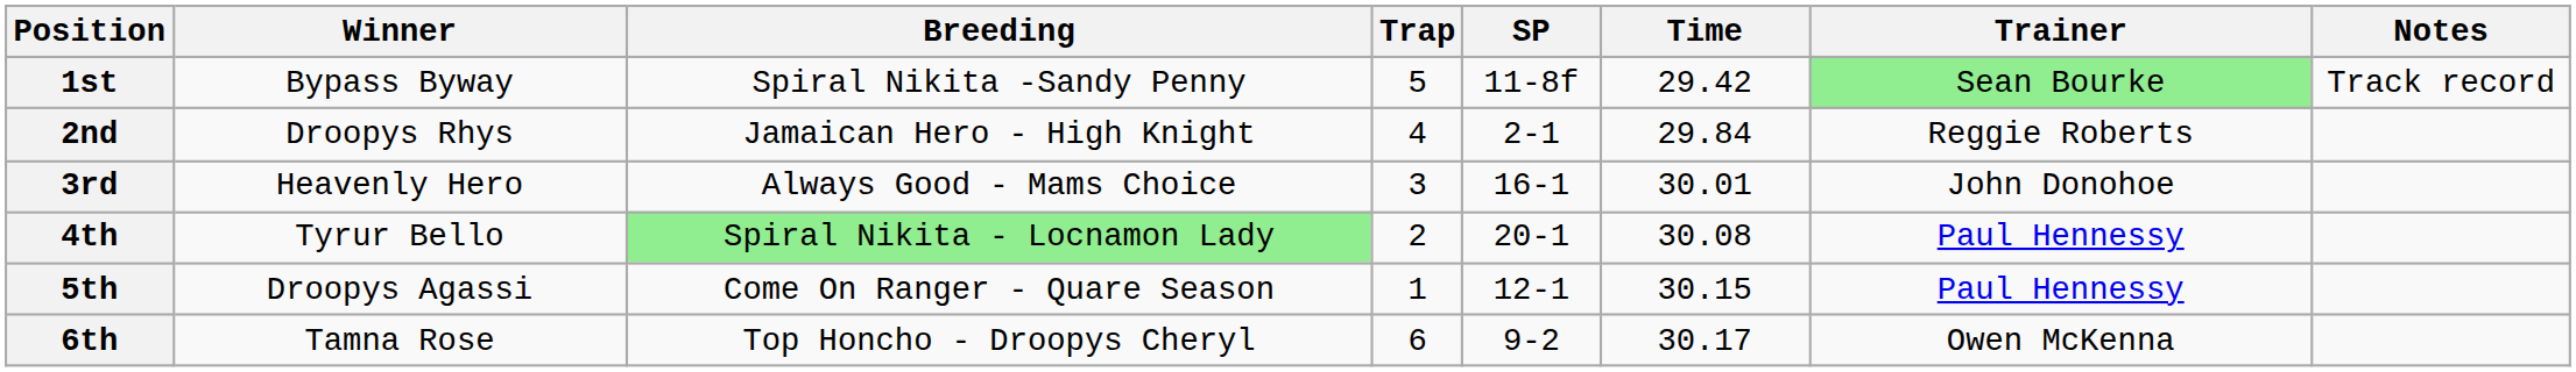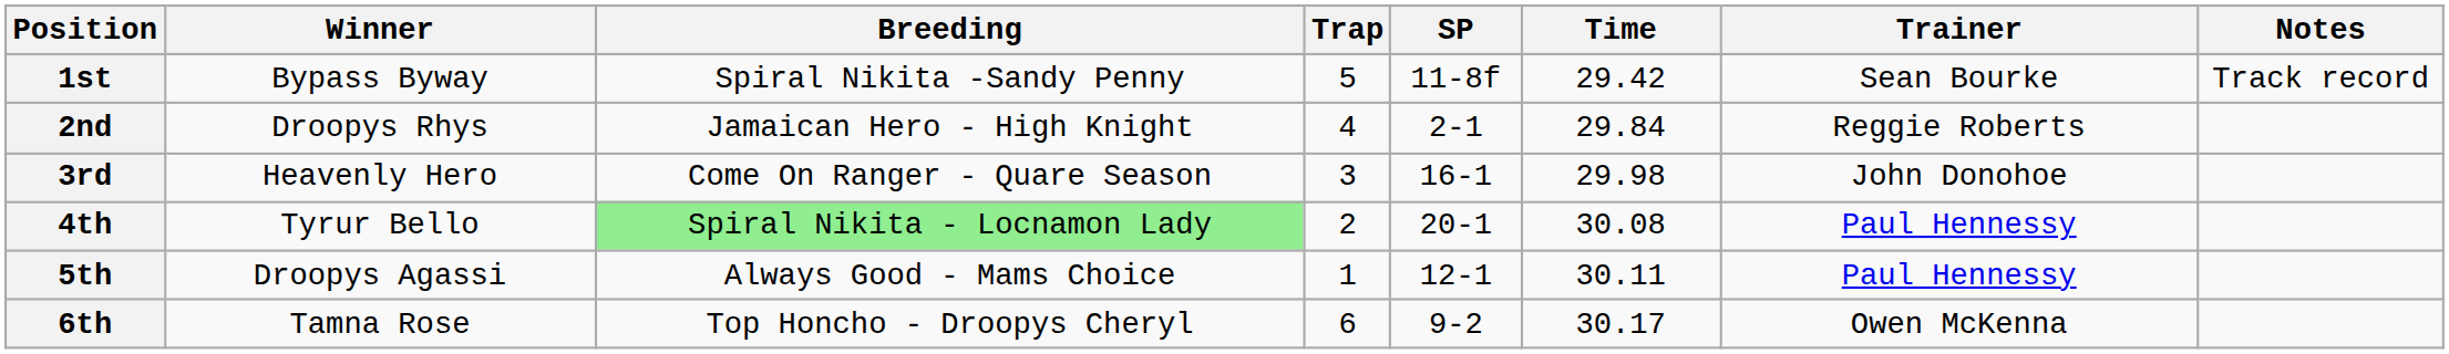 <table class="wikitable" style="text-align: center">
 <tr>
 <th width=30>Position</th>
 <th width=180>Winner</th>
 <th width=300>Breeding</th>
 <th width=30>Trap</th>
 <th width=50>SP</th>
 <th width=80>Time</th>
 <th width=200>Trainer</th>
 <th width=100>Notes</th>
 </tr>
 <tr>
 <th>1st</th>
 <td>Bypass Byway</td>
 <td>Spiral Nikita -Sandy Penny</td>
 <td>5</td>
 <td>11-8f</td>
 <td>29.42</td>
-<td style="background: lightgreen;">Sean Bourke</td>
+<td>Sean Bourke</td>
 <td>Track record</td>
 </tr>
 <tr>
 <th>2nd</th>
 <td>Droopys Rhys</td>
 <td>Jamaican Hero - High Knight</td>
 <td>4</td>
 <td>2-1</td>
 <td>29.84</td>
 <td>Reggie Roberts</td>
 <td></td>
 </tr>
 <tr>
 <th>3rd</th>
 <td>Heavenly Hero</td>
-<td>Always Good - Mams Choice</td>
+<td>Come On Ranger - Quare Season</td>
 <td>3</td>
 <td>16-1</td>
-<td>30.01</td>
+<td>29.98</td>
 <td>John Donohoe</td>
 <td></td>
 </tr>
 <tr>
 <th>4th</th>
 <td>Tyrur Bello</td>
 <td style="background: lightgreen;">Spiral Nikita - Locnamon Lady</td>
 <td>2</td>
 <td>20-1</td>
 <td>30.08</td>
 <td><a href='#'>Paul Hennessy</a></td>
 <td></td>
 </tr>
 <tr>
 <th>5th</th>
 <td>Droopys Agassi</td>
-<td>Come On Ranger - Quare Season</td>
+<td>Always Good - Mams Choice</td>
 <td>1</td>
 <td>12-1</td>
-<td>30.15</td>
+<td>30.11</td>
 <td><a href='#'>Paul Hennessy</a></td>
 <td></td>
 </tr>
 <tr>
 <th>6th</th>
 <td>Tamna Rose</td>
 <td>Top Honcho - Droopys Cheryl</td>
 <td>6</td>
 <td>9-2</td>
 <td>30.17</td>
 <td>Owen McKenna</td>
 <td></td>
 </tr>
 </table>
